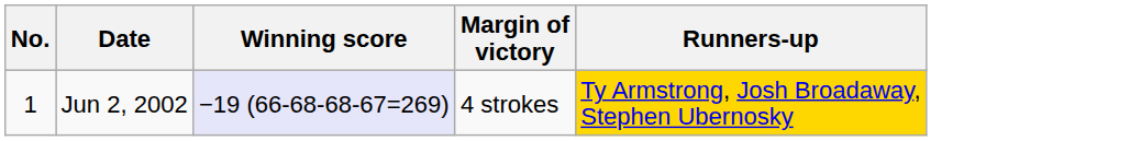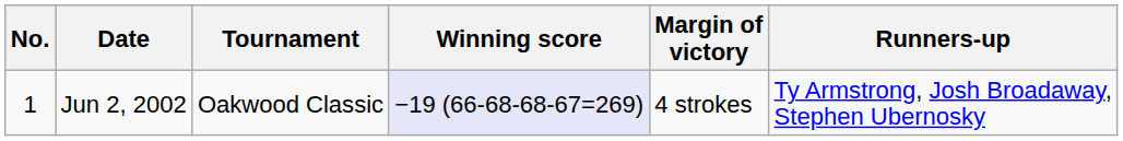 <table class="wikitable" style="font-size:95%;">
 <tr>
 <th>No.</th>
 <th>Date</th>
+<th>Tournament</th>
 <th>Winning score</th>
 <th>Margin of<br>victory</th>
 <th>Runners-up</th>
 </tr>
 <tr>
 <td align=center>1</td>
 <td align=right>Jun 2, 2002</td>
+<td>Oakwood Classic</td>
 <td style="background: lavender;">−19 (66-68-68-67=269)</td>
 <td>4 strokes</td>
-<td style="background: gold;"> <a href='#'>Ty Armstrong</a>,  <a href='#'>Josh Broadaway</a>,<br> <a href='#'>Stephen Ubernosky</a></td>
+<td> <a href='#'>Ty Armstrong</a>,  <a href='#'>Josh Broadaway</a>,<br> <a href='#'>Stephen Ubernosky</a></td>
 </tr>
 </table>
